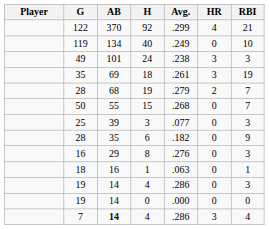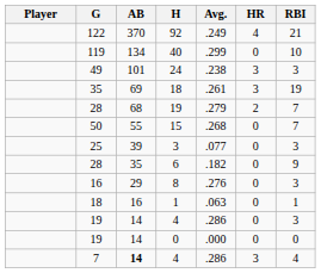 <table class="wikitable sortable">
 <tr>
 <th bgcolor="#DDDDFF" width="16%">Player</th>
 <th bgcolor="#DDDDFF" width="9%">G</th>
 <th bgcolor="#DDDDFF" width="9%">AB</th>
 <th bgcolor="#DDDDFF" width="9%">H</th>
 <th bgcolor="#DDDDFF" width="9%">Avg.</th>
 <th bgcolor="#DDDDFF" width="9%">HR</th>
 <th bgcolor="#DDDDFF" width="9%">RBI</th>
 </tr>
 <tr align="center">
 <td></td>
 <td>122</td>
 <td>370</td>
 <td>92</td>
-<td>.299</td>
+<td>.249</td>
 <td>4</td>
 <td>21</td>
 </tr>
 <tr align="center">
 <td></td>
 <td>119</td>
 <td>134</td>
 <td>40</td>
-<td>.249</td>
+<td>.299</td>
 <td>0</td>
 <td>10</td>
 </tr>
 <tr align="center">
 <td></td>
 <td>49</td>
 <td>101</td>
 <td>24</td>
 <td>.238</td>
 <td>3</td>
 <td>3</td>
 </tr>
 <tr align="center">
 <td></td>
 <td>35</td>
 <td>69</td>
 <td>18</td>
 <td>.261</td>
 <td>3</td>
 <td>19</td>
 </tr>
 <tr align="center">
 <td></td>
 <td>28</td>
 <td>68</td>
 <td>19</td>
 <td>.279</td>
 <td>2</td>
 <td>7</td>
 </tr>
 <tr align="center">
 <td></td>
 <td>50</td>
 <td>55</td>
 <td>15</td>
 <td>.268</td>
 <td>0</td>
 <td>7</td>
 </tr>
 <tr align="center">
 <td></td>
 <td>25</td>
 <td>39</td>
 <td>3</td>
 <td>.077</td>
 <td>0</td>
 <td>3</td>
 </tr>
 <tr align="center">
 <td></td>
 <td>28</td>
 <td>35</td>
 <td>6</td>
 <td>.182</td>
 <td>0</td>
 <td>9</td>
 </tr>
 <tr align="center">
 <td></td>
 <td>16</td>
 <td>29</td>
 <td>8</td>
 <td>.276</td>
 <td>0</td>
 <td>3</td>
 </tr>
 <tr align="center">
 <td></td>
 <td>18</td>
 <td>16</td>
 <td>1</td>
 <td>.063</td>
 <td>0</td>
 <td>1</td>
 </tr>
 <tr align="center">
 <td></td>
 <td>19</td>
 <td>14</td>
 <td>4</td>
 <td>.286</td>
 <td>0</td>
 <td>3</td>
 </tr>
 <tr align="center">
 <td></td>
 <td>19</td>
 <td>14</td>
 <td>0</td>
 <td>.000</td>
 <td>0</td>
 <td>0</td>
 </tr>
 <tr align="center">
 <td></td>
 <td>7</td>
 <td><strong>14</strong></td>
 <td>4</td>
 <td>.286</td>
 <td>3</td>
 <td>4</td>
 </tr>
 </table>
